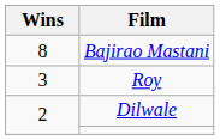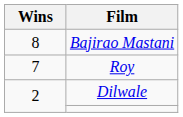 <table class="wikitable" rowspan="2" style="text-align:center;">
 <tr>
 <th scope="col" style="width:55px;">Wins</th>
 <th scope="col" style="text-align:center;">Film</th>
 </tr>
 <tr>
 <td>8</td>
 <td><em><a href='#'>Bajirao Mastani</a></em></td>
 </tr>
 <tr>
-<td>3</td>
+<td>7</td>
 <td><em><a href='#'>Roy</a></em></td>
 </tr>
 <tr>
 <td rowspan="2">2</td>
 <td><em><a href='#'>Dilwale</a></em></td>
 </tr>
 <tr>
 <td><em></em></td>
 </tr>
 </table>
